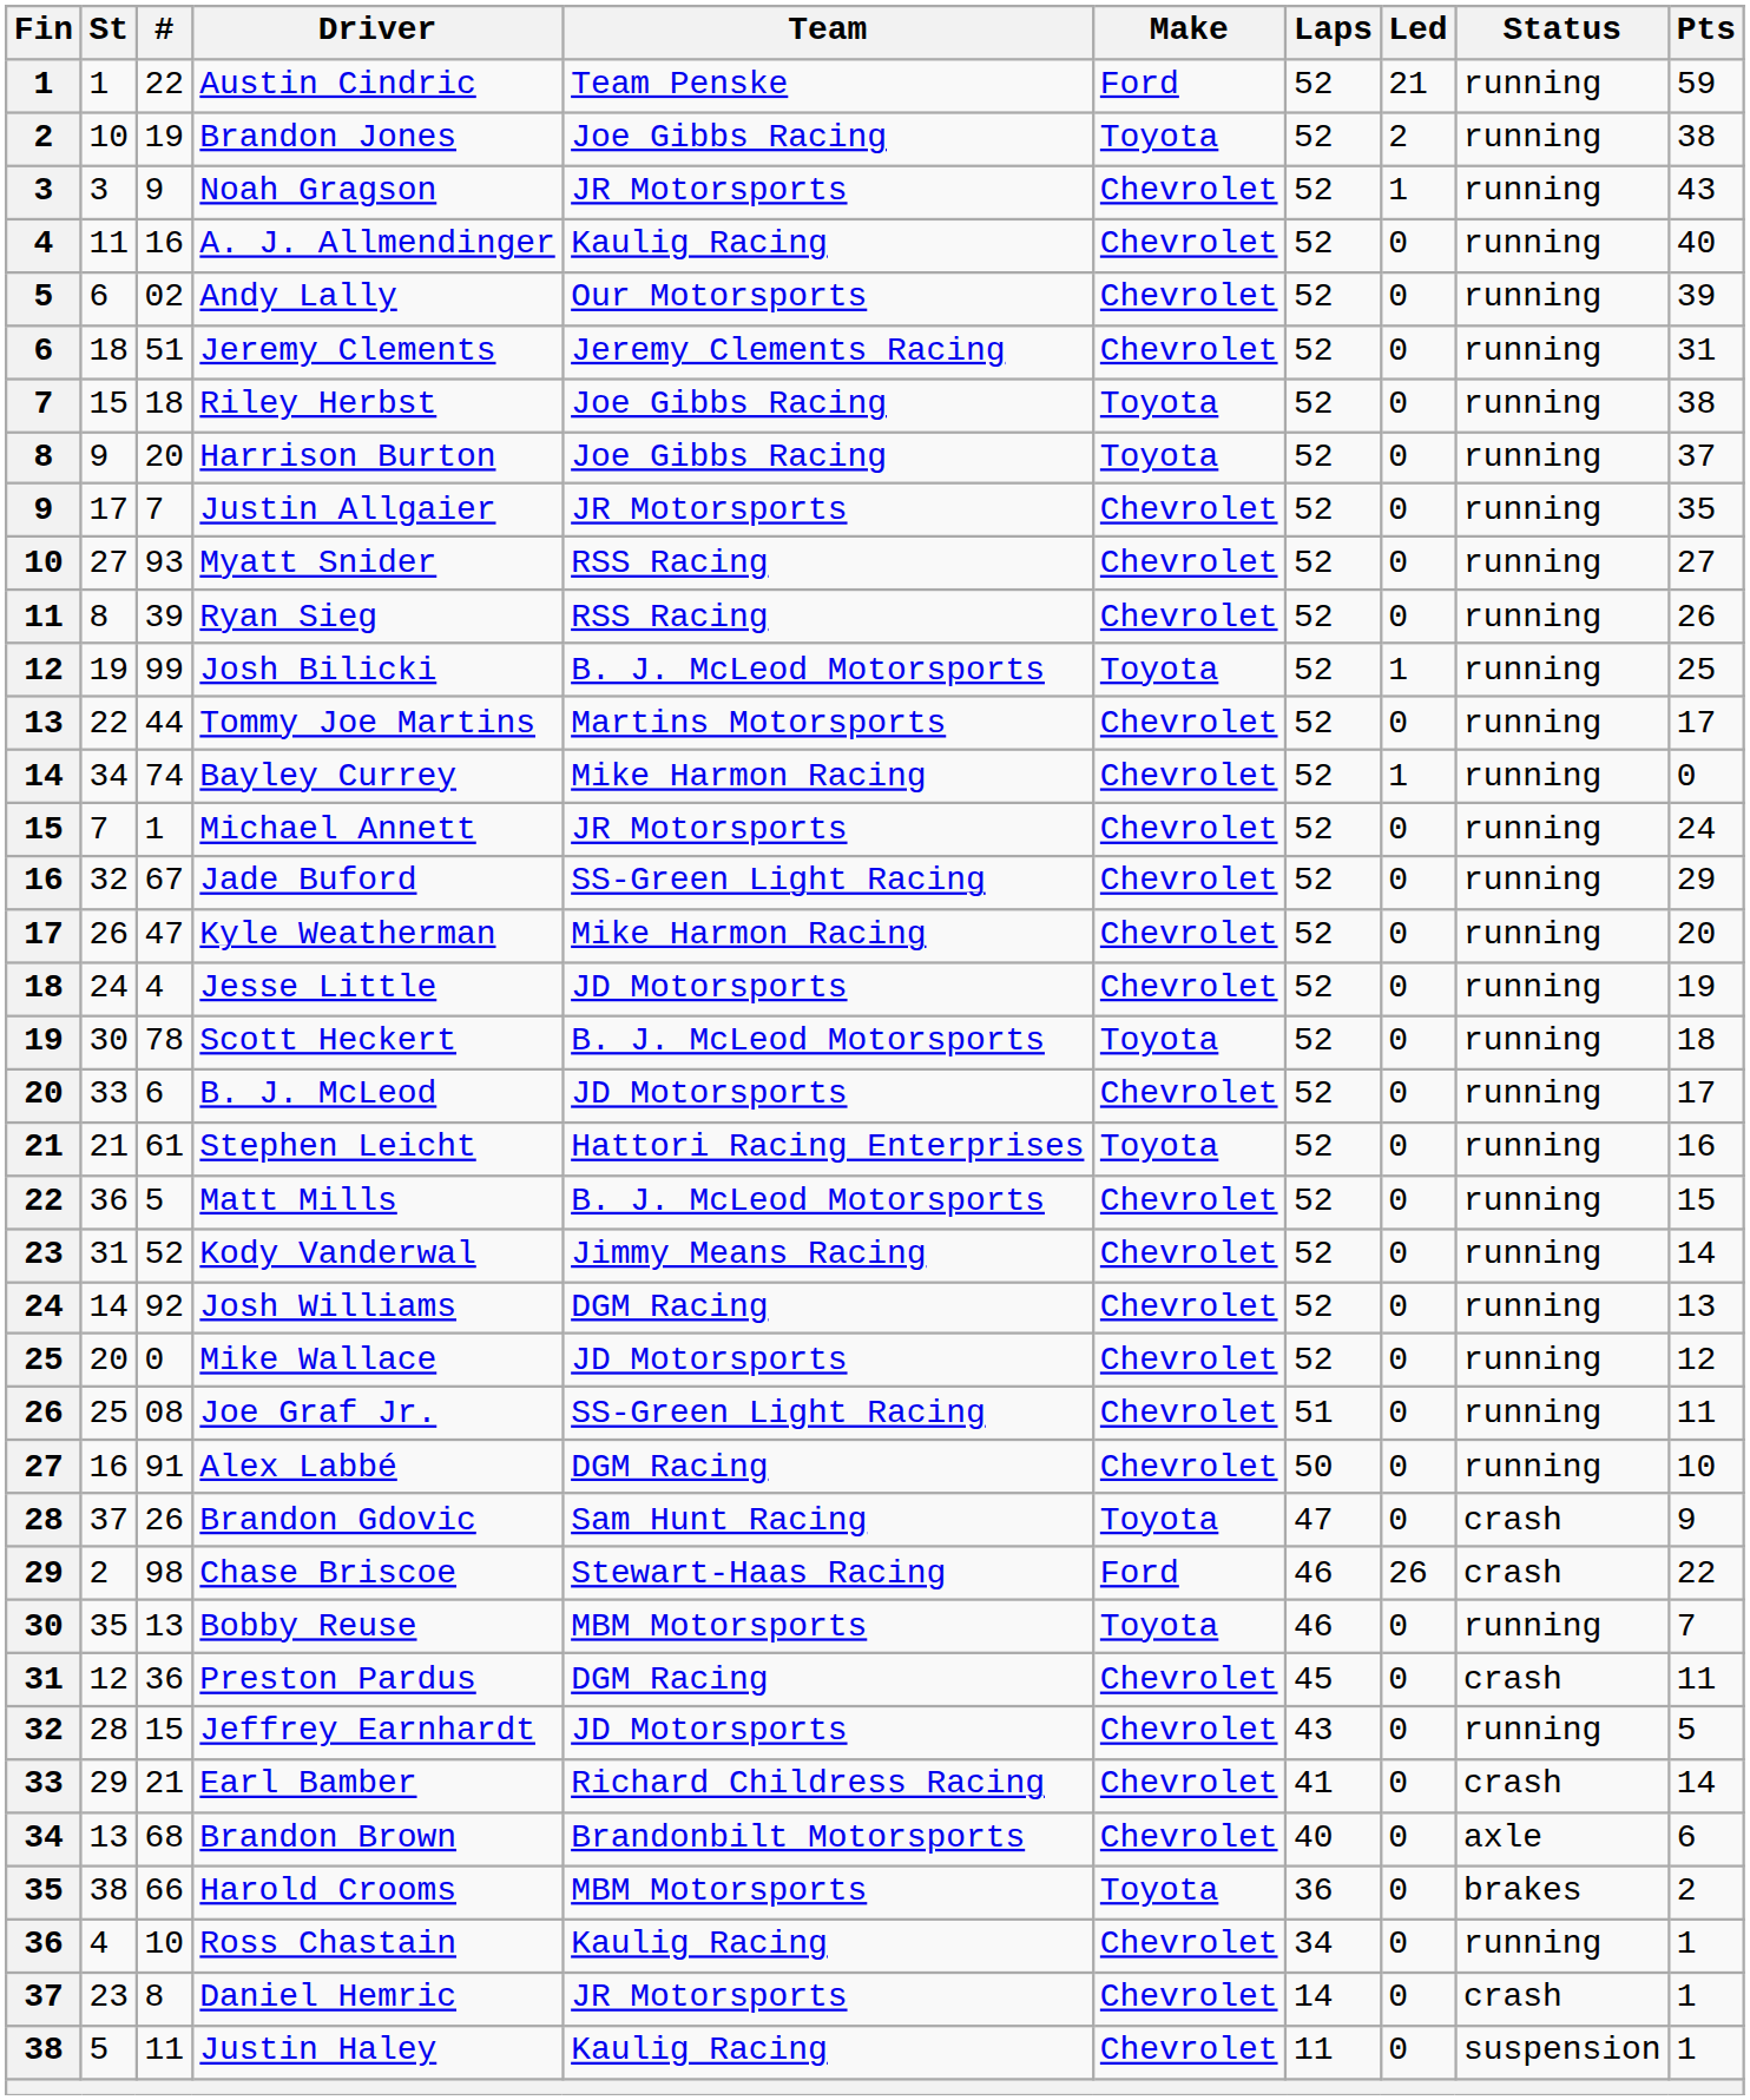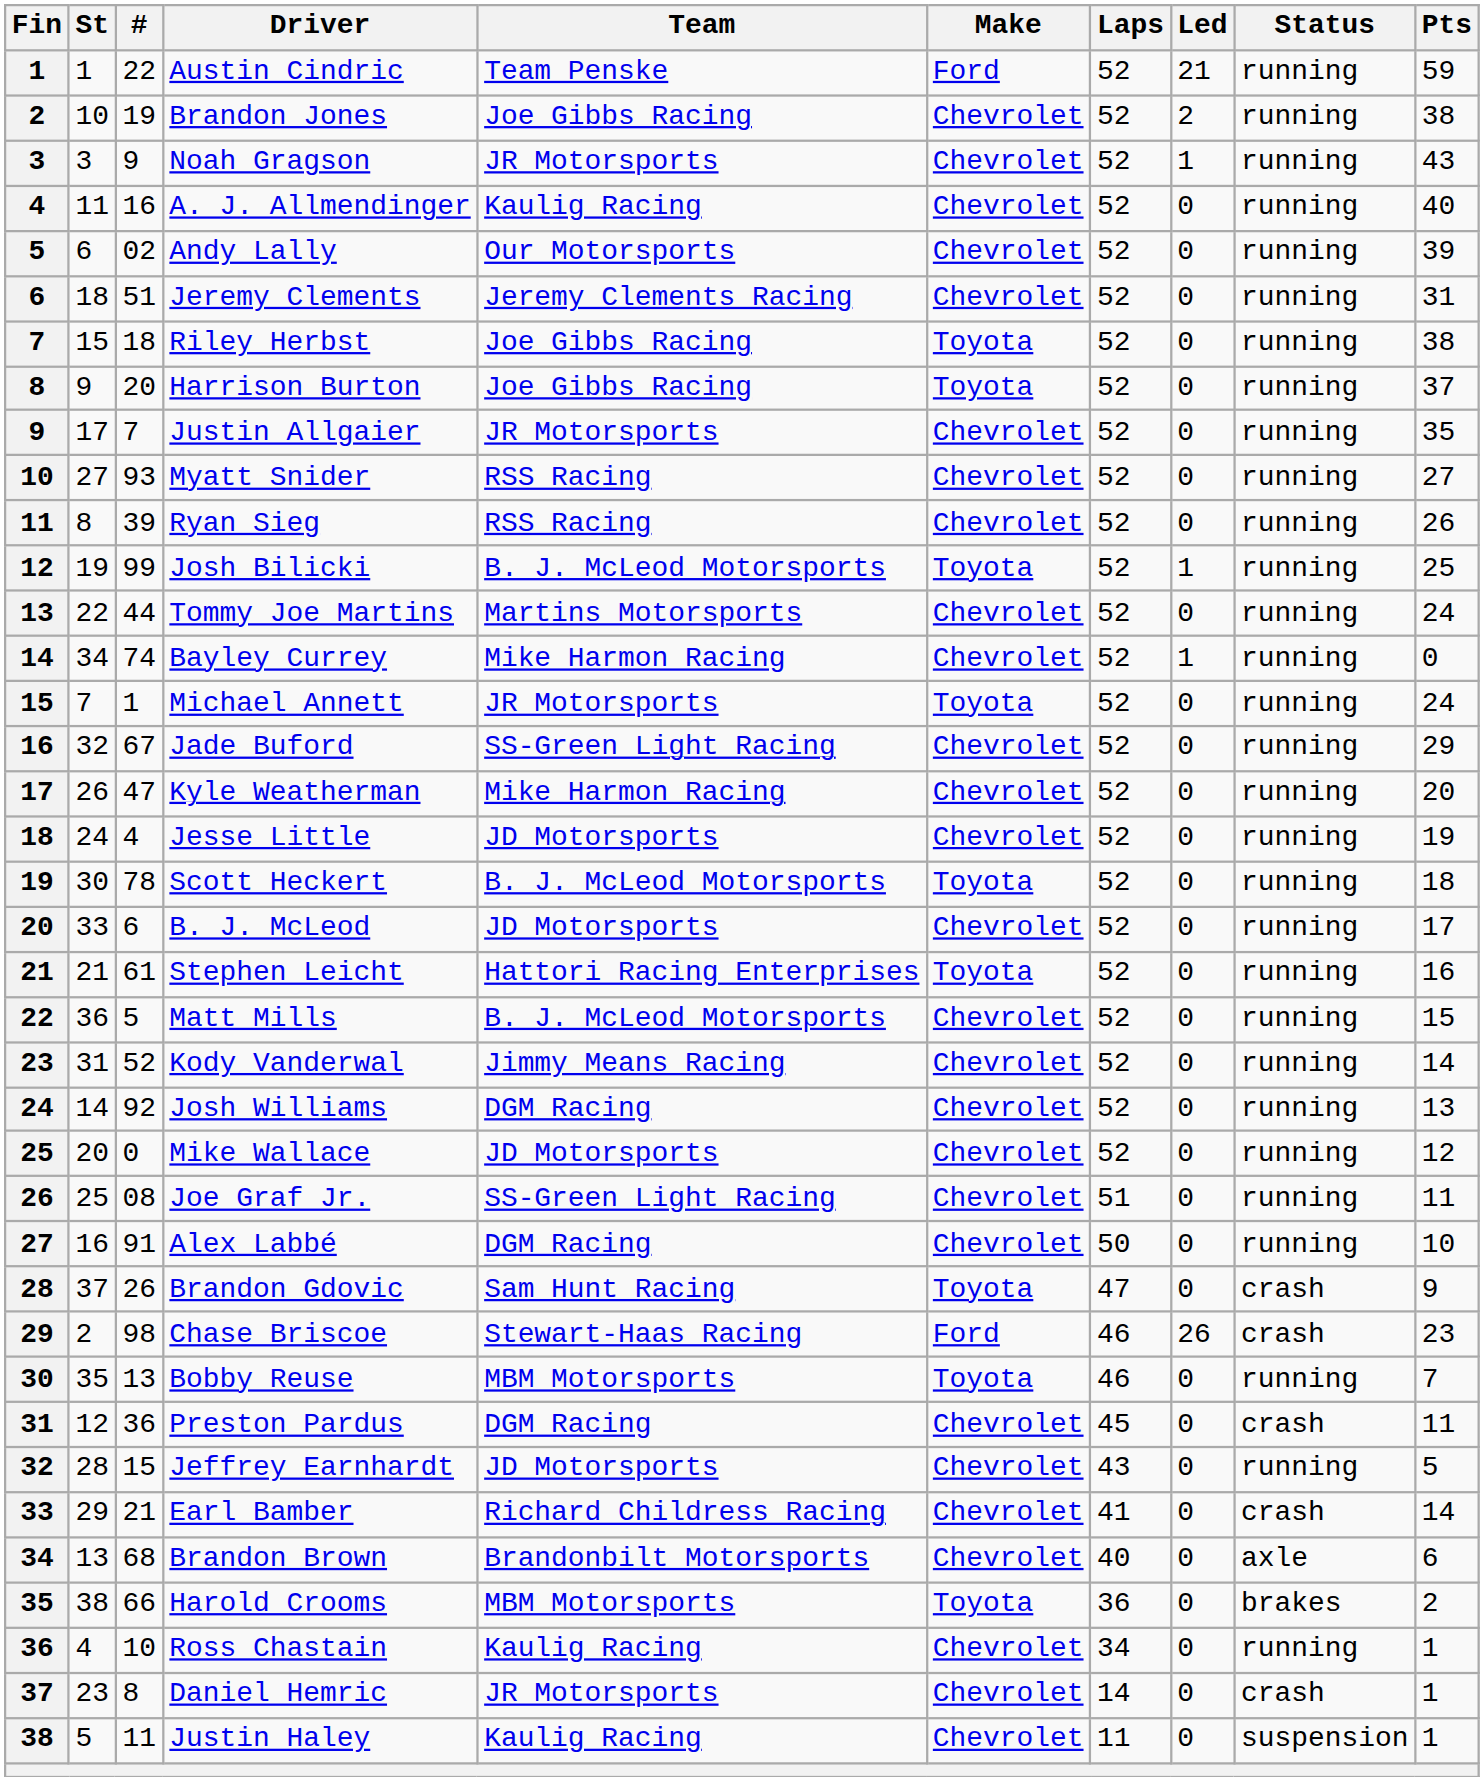 <table class="wikitable" style="font-size: 95%;">
 <tr>
 <th>Fin</th>
 <th>St</th>
 <th>#</th>
 <th>Driver</th>
 <th>Team</th>
 <th>Make</th>
 <th>Laps</th>
 <th>Led</th>
 <th>Status</th>
 <th>Pts</th>
 </tr>
 <tr>
 <th>1</th>
 <td>1</td>
 <td>22</td>
 <td><a href='#'>Austin Cindric</a></td>
 <td><a href='#'>Team Penske</a></td>
 <td><a href='#'>Ford</a></td>
 <td>52</td>
 <td>21</td>
 <td>running</td>
 <td>59</td>
 </tr>
 <tr>
 <th>2</th>
 <td>10</td>
 <td>19</td>
 <td><a href='#'>Brandon Jones</a></td>
 <td><a href='#'>Joe Gibbs Racing</a></td>
-<td><a href='#'>Toyota</a></td>
+<td><a href='#'>Chevrolet</a></td>
 <td>52</td>
 <td>2</td>
 <td>running</td>
 <td>38</td>
 </tr>
 <tr>
 <th>3</th>
 <td>3</td>
 <td>9</td>
 <td><a href='#'>Noah Gragson</a></td>
 <td><a href='#'>JR Motorsports</a></td>
 <td><a href='#'>Chevrolet</a></td>
 <td>52</td>
 <td>1</td>
 <td>running</td>
 <td>43</td>
 </tr>
 <tr>
 <th>4</th>
 <td>11</td>
 <td>16</td>
 <td><a href='#'>A. J. Allmendinger</a></td>
 <td><a href='#'>Kaulig Racing</a></td>
 <td><a href='#'>Chevrolet</a></td>
 <td>52</td>
 <td>0</td>
 <td>running</td>
 <td>40</td>
 </tr>
 <tr>
 <th>5</th>
 <td>6</td>
 <td>02</td>
 <td><a href='#'>Andy Lally</a></td>
 <td><a href='#'>Our Motorsports</a></td>
 <td><a href='#'>Chevrolet</a></td>
 <td>52</td>
 <td>0</td>
 <td>running</td>
 <td>39</td>
 </tr>
 <tr>
 <th>6</th>
 <td>18</td>
 <td>51</td>
 <td><a href='#'>Jeremy Clements</a></td>
 <td><a href='#'>Jeremy Clements Racing</a></td>
 <td><a href='#'>Chevrolet</a></td>
 <td>52</td>
 <td>0</td>
 <td>running</td>
 <td>31</td>
 </tr>
 <tr>
 <th>7</th>
 <td>15</td>
 <td>18</td>
 <td><a href='#'>Riley Herbst</a></td>
 <td><a href='#'>Joe Gibbs Racing</a></td>
 <td><a href='#'>Toyota</a></td>
 <td>52</td>
 <td>0</td>
 <td>running</td>
 <td>38</td>
 </tr>
 <tr>
 <th>8</th>
 <td>9</td>
 <td>20</td>
 <td><a href='#'>Harrison Burton</a></td>
 <td><a href='#'>Joe Gibbs Racing</a></td>
 <td><a href='#'>Toyota</a></td>
 <td>52</td>
 <td>0</td>
 <td>running</td>
 <td>37</td>
 </tr>
 <tr>
 <th>9</th>
 <td>17</td>
 <td>7</td>
 <td><a href='#'>Justin Allgaier</a></td>
 <td><a href='#'>JR Motorsports</a></td>
 <td><a href='#'>Chevrolet</a></td>
 <td>52</td>
 <td>0</td>
 <td>running</td>
 <td>35</td>
 </tr>
 <tr>
 <th>10</th>
 <td>27</td>
 <td>93</td>
 <td><a href='#'>Myatt Snider</a></td>
 <td><a href='#'>RSS Racing</a></td>
 <td><a href='#'>Chevrolet</a></td>
 <td>52</td>
 <td>0</td>
 <td>running</td>
 <td>27</td>
 </tr>
 <tr>
 <th>11</th>
 <td>8</td>
 <td>39</td>
 <td><a href='#'>Ryan Sieg</a></td>
 <td><a href='#'>RSS Racing</a></td>
 <td><a href='#'>Chevrolet</a></td>
 <td>52</td>
 <td>0</td>
 <td>running</td>
 <td>26</td>
 </tr>
 <tr>
 <th>12</th>
 <td>19</td>
 <td>99</td>
 <td><a href='#'>Josh Bilicki</a></td>
 <td><a href='#'>B. J. McLeod Motorsports</a></td>
 <td><a href='#'>Toyota</a></td>
 <td>52</td>
 <td>1</td>
 <td>running</td>
 <td>25</td>
 </tr>
 <tr>
 <th>13</th>
 <td>22</td>
 <td>44</td>
 <td><a href='#'>Tommy Joe Martins</a></td>
 <td><a href='#'>Martins Motorsports</a></td>
 <td><a href='#'>Chevrolet</a></td>
 <td>52</td>
 <td>0</td>
 <td>running</td>
-<td>17</td>
+<td>24</td>
 </tr>
 <tr>
 <th>14</th>
 <td>34</td>
 <td>74</td>
 <td><a href='#'>Bayley Currey</a></td>
 <td><a href='#'>Mike Harmon Racing</a></td>
 <td><a href='#'>Chevrolet</a></td>
 <td>52</td>
 <td>1</td>
 <td>running</td>
 <td>0</td>
 </tr>
 <tr>
 <th>15</th>
 <td>7</td>
 <td>1</td>
 <td><a href='#'>Michael Annett</a></td>
 <td><a href='#'>JR Motorsports</a></td>
-<td><a href='#'>Chevrolet</a></td>
+<td><a href='#'>Toyota</a></td>
 <td>52</td>
 <td>0</td>
 <td>running</td>
 <td>24</td>
 </tr>
 <tr>
 <th>16</th>
 <td>32</td>
 <td>67</td>
 <td><a href='#'>Jade Buford</a></td>
 <td><a href='#'>SS-Green Light Racing</a></td>
 <td><a href='#'>Chevrolet</a></td>
 <td>52</td>
 <td>0</td>
 <td>running</td>
 <td>29</td>
 </tr>
 <tr>
 <th>17</th>
 <td>26</td>
 <td>47</td>
 <td><a href='#'>Kyle Weatherman</a></td>
 <td><a href='#'>Mike Harmon Racing</a></td>
 <td><a href='#'>Chevrolet</a></td>
 <td>52</td>
 <td>0</td>
 <td>running</td>
 <td>20</td>
 </tr>
 <tr>
 <th>18</th>
 <td>24</td>
 <td>4</td>
 <td><a href='#'>Jesse Little</a></td>
 <td><a href='#'>JD Motorsports</a></td>
 <td><a href='#'>Chevrolet</a></td>
 <td>52</td>
 <td>0</td>
 <td>running</td>
 <td>19</td>
 </tr>
 <tr>
 <th>19</th>
 <td>30</td>
 <td>78</td>
 <td><a href='#'>Scott Heckert</a></td>
 <td><a href='#'>B. J. McLeod Motorsports</a></td>
 <td><a href='#'>Toyota</a></td>
 <td>52</td>
 <td>0</td>
 <td>running</td>
 <td>18</td>
 </tr>
 <tr>
 <th>20</th>
 <td>33</td>
 <td>6</td>
 <td><a href='#'>B. J. McLeod</a></td>
 <td><a href='#'>JD Motorsports</a></td>
 <td><a href='#'>Chevrolet</a></td>
 <td>52</td>
 <td>0</td>
 <td>running</td>
 <td>17</td>
 </tr>
 <tr>
 <th>21</th>
 <td>21</td>
 <td>61</td>
 <td><a href='#'>Stephen Leicht</a></td>
 <td><a href='#'>Hattori Racing Enterprises</a></td>
 <td><a href='#'>Toyota</a></td>
 <td>52</td>
 <td>0</td>
 <td>running</td>
 <td>16</td>
 </tr>
 <tr>
 <th>22</th>
 <td>36</td>
 <td>5</td>
 <td><a href='#'>Matt Mills</a></td>
 <td><a href='#'>B. J. McLeod Motorsports</a></td>
 <td><a href='#'>Chevrolet</a></td>
 <td>52</td>
 <td>0</td>
 <td>running</td>
 <td>15</td>
 </tr>
 <tr>
 <th>23</th>
 <td>31</td>
 <td>52</td>
 <td><a href='#'>Kody Vanderwal</a></td>
 <td><a href='#'>Jimmy Means Racing</a></td>
 <td><a href='#'>Chevrolet</a></td>
 <td>52</td>
 <td>0</td>
 <td>running</td>
 <td>14</td>
 </tr>
 <tr>
 <th>24</th>
 <td>14</td>
 <td>92</td>
 <td><a href='#'>Josh Williams</a></td>
 <td><a href='#'>DGM Racing</a></td>
 <td><a href='#'>Chevrolet</a></td>
 <td>52</td>
 <td>0</td>
 <td>running</td>
 <td>13</td>
 </tr>
 <tr>
 <th>25</th>
 <td>20</td>
 <td>0</td>
 <td><a href='#'>Mike Wallace</a></td>
 <td><a href='#'>JD Motorsports</a></td>
 <td><a href='#'>Chevrolet</a></td>
 <td>52</td>
 <td>0</td>
 <td>running</td>
 <td>12</td>
 </tr>
 <tr>
 <th>26</th>
 <td>25</td>
 <td>08</td>
 <td><a href='#'>Joe Graf Jr.</a></td>
 <td><a href='#'>SS-Green Light Racing</a></td>
 <td><a href='#'>Chevrolet</a></td>
 <td>51</td>
 <td>0</td>
 <td>running</td>
 <td>11</td>
 </tr>
 <tr>
 <th>27</th>
 <td>16</td>
 <td>91</td>
 <td><a href='#'>Alex Labbé</a></td>
 <td><a href='#'>DGM Racing</a></td>
 <td><a href='#'>Chevrolet</a></td>
 <td>50</td>
 <td>0</td>
 <td>running</td>
 <td>10</td>
 </tr>
 <tr>
 <th>28</th>
 <td>37</td>
 <td>26</td>
 <td><a href='#'>Brandon Gdovic</a></td>
 <td><a href='#'>Sam Hunt Racing</a></td>
 <td><a href='#'>Toyota</a></td>
 <td>47</td>
 <td>0</td>
 <td>crash</td>
 <td>9</td>
 </tr>
 <tr>
 <th>29</th>
 <td>2</td>
 <td>98</td>
 <td><a href='#'>Chase Briscoe</a></td>
 <td><a href='#'>Stewart-Haas Racing</a></td>
 <td><a href='#'>Ford</a></td>
 <td>46</td>
 <td>26</td>
 <td>crash</td>
-<td>22</td>
+<td>23</td>
 </tr>
 <tr>
 <th>30</th>
 <td>35</td>
 <td>13</td>
 <td><a href='#'>Bobby Reuse</a></td>
 <td><a href='#'>MBM Motorsports</a></td>
 <td><a href='#'>Toyota</a></td>
 <td>46</td>
 <td>0</td>
 <td>running</td>
 <td>7</td>
 </tr>
 <tr>
 <th>31</th>
 <td>12</td>
 <td>36</td>
 <td><a href='#'>Preston Pardus</a></td>
 <td><a href='#'>DGM Racing</a></td>
 <td><a href='#'>Chevrolet</a></td>
 <td>45</td>
 <td>0</td>
 <td>crash</td>
 <td>11</td>
 </tr>
 <tr>
 <th>32</th>
 <td>28</td>
 <td>15</td>
 <td><a href='#'>Jeffrey Earnhardt</a></td>
 <td><a href='#'>JD Motorsports</a></td>
 <td><a href='#'>Chevrolet</a></td>
 <td>43</td>
 <td>0</td>
 <td>running</td>
 <td>5</td>
 </tr>
 <tr>
 <th>33</th>
 <td>29</td>
 <td>21</td>
 <td><a href='#'>Earl Bamber</a></td>
 <td><a href='#'>Richard Childress Racing</a></td>
 <td><a href='#'>Chevrolet</a></td>
 <td>41</td>
 <td>0</td>
 <td>crash</td>
 <td>14</td>
 </tr>
 <tr>
 <th>34</th>
 <td>13</td>
 <td>68</td>
 <td><a href='#'>Brandon Brown</a></td>
 <td><a href='#'>Brandonbilt Motorsports</a></td>
 <td><a href='#'>Chevrolet</a></td>
 <td>40</td>
 <td>0</td>
 <td>axle</td>
 <td>6</td>
 </tr>
 <tr>
 <th>35</th>
 <td>38</td>
 <td>66</td>
 <td><a href='#'>Harold Crooms</a></td>
 <td><a href='#'>MBM Motorsports</a></td>
 <td><a href='#'>Toyota</a></td>
 <td>36</td>
 <td>0</td>
 <td>brakes</td>
 <td>2</td>
 </tr>
 <tr>
 <th>36</th>
 <td>4</td>
 <td>10</td>
 <td><a href='#'>Ross Chastain</a></td>
 <td><a href='#'>Kaulig Racing</a></td>
 <td><a href='#'>Chevrolet</a></td>
 <td>34</td>
 <td>0</td>
 <td>running</td>
 <td>1</td>
 </tr>
 <tr>
 <th>37</th>
 <td>23</td>
 <td>8</td>
 <td><a href='#'>Daniel Hemric</a></td>
 <td><a href='#'>JR Motorsports</a></td>
 <td><a href='#'>Chevrolet</a></td>
 <td>14</td>
 <td>0</td>
 <td>crash</td>
 <td>1</td>
 </tr>
 <tr>
 <th>38</th>
 <td>5</td>
 <td>11</td>
 <td><a href='#'>Justin Haley</a></td>
 <td><a href='#'>Kaulig Racing</a></td>
 <td><a href='#'>Chevrolet</a></td>
 <td>11</td>
 <td>0</td>
 <td>suspension</td>
 <td>1</td>
 </tr>
 <tr>
 <th colspan="10"></th>
 </tr>
 </table>
